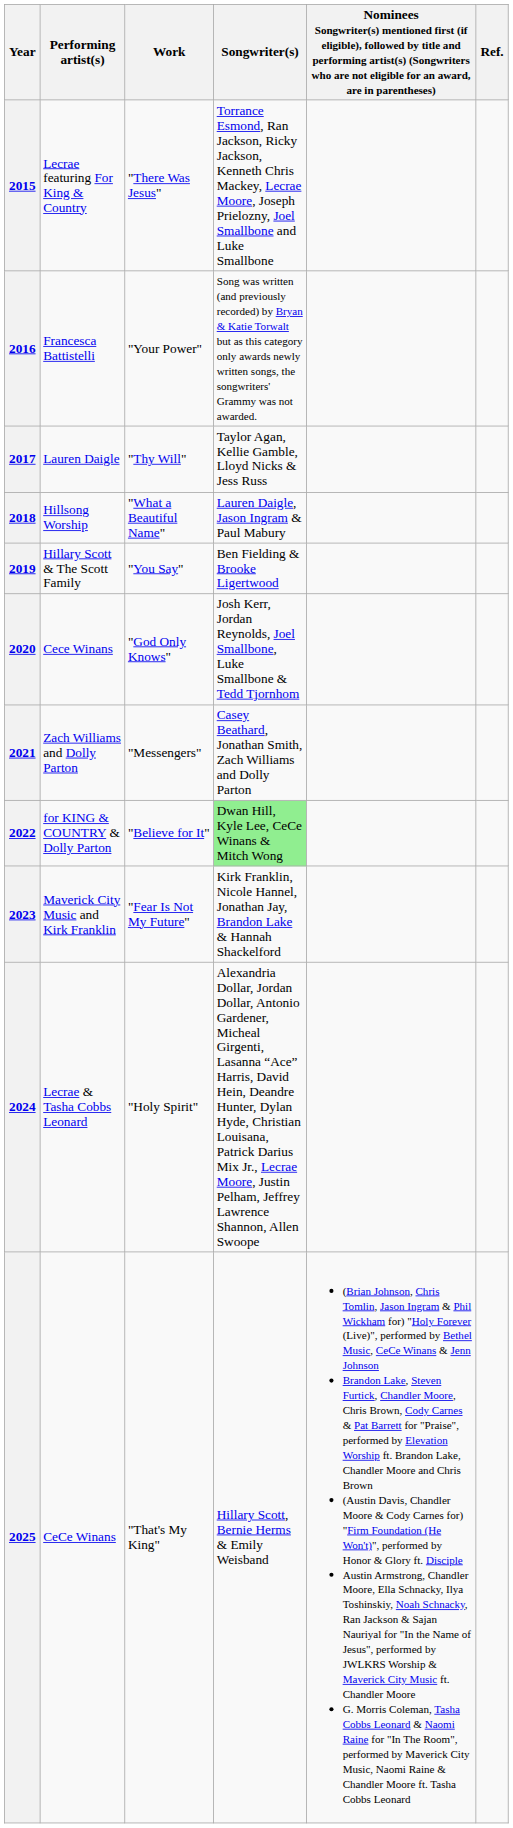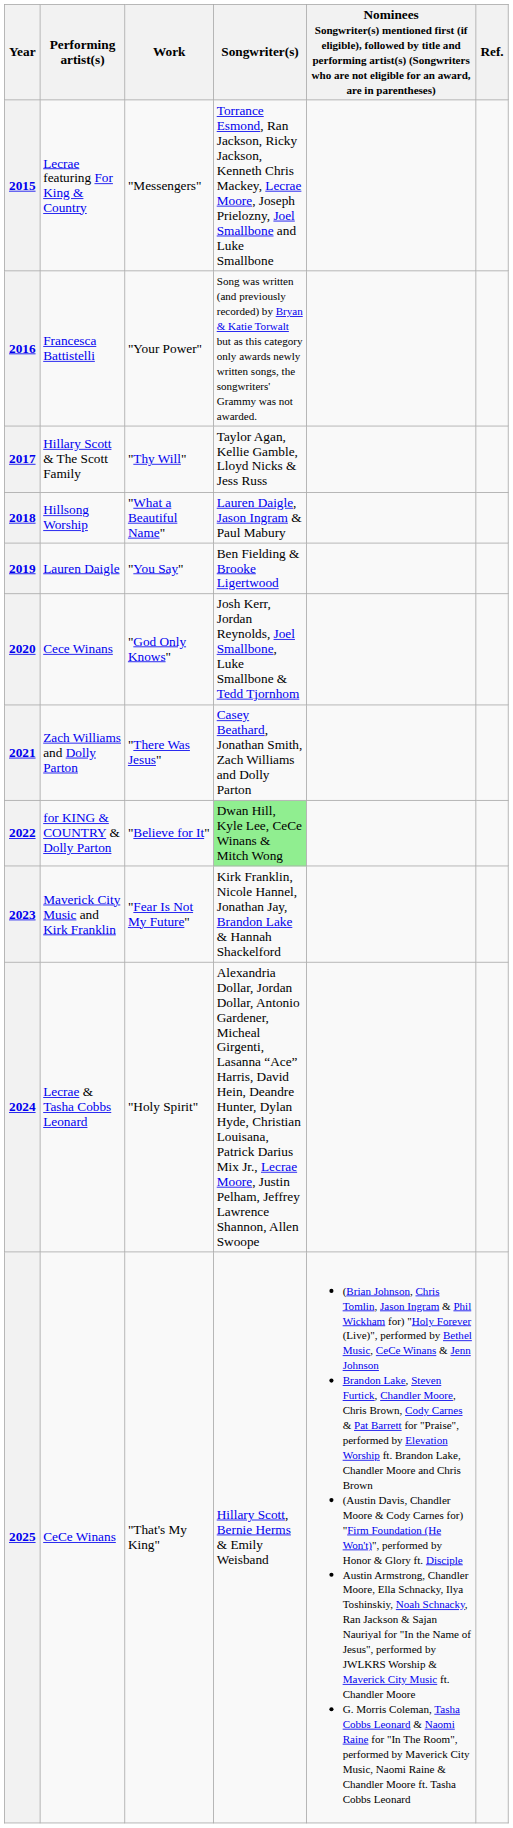 <table class="wikitable">
 <tr>
 <th width="5%">Year</th>
 <th width="15%">Performing artist(s)</th>
 <th width="15%">Work</th>
 <th width="15%">Songwriter(s)</th>
 <th width="30%" class=unsortable>Nominees<br><small>Songwriter(s) mentioned first (if eligible), followed by title and performing artist(s) (Songwriters who are not eligible for an award, are in parentheses)</small></th>
 <th width="5%" class=unsortable>Ref.</th>
 </tr>
 <tr>
 <th scope="row" style="text-align:center;"><a href='#'>2015</a></th>
 <td><a href='#'>Lecrae</a> featuring <a href='#'>For King & Country</a></td>
-<td>"<a href='#'>There Was Jesus</a>"</td>
+<td>"Messengers"</td>
 <td><a href='#'>Torrance Esmond</a>, Ran Jackson, Ricky Jackson, Kenneth Chris Mackey, <a href='#'>Lecrae Moore</a>, Joseph Prielozny, <a href='#'>Joel Smallbone</a> and Luke Smallbone</td>
 <td></td>
 <td style="text-align:center;"></td>
 </tr>
 <tr>
 <th scope="row" style="text-align:center;"><a href='#'>2016</a></th>
 <td><a href='#'>Francesca Battistelli</a></td>
 <td>"Your Power"</td>
 <td><small>Song was written (and previously recorded) by <a href='#'>Bryan & Katie Torwalt</a> but as this category only awards newly written songs, the songwriters' Grammy was not awarded.</small></td>
 <td></td>
 <td style="text-align:center;"></td>
 </tr>
 <tr>
 <th scope="row" style="text-align:center;"><a href='#'>2017</a></th>
-<td><a href='#'>Lauren Daigle</a></td>
+<td><a href='#'>Hillary Scott</a> & The Scott Family</td>
 <td>"<a href='#'>Thy Will</a>"</td>
 <td>Taylor Agan, Kellie Gamble, Lloyd Nicks & Jess Russ</td>
 <td></td>
 <td style="text-align:center;"></td>
 </tr>
 <tr>
 <th scope="row" style="text-align:center;"><a href='#'>2018</a></th>
 <td><a href='#'>Hillsong Worship</a></td>
 <td>"<a href='#'>What a Beautiful Name</a>"</td>
 <td><a href='#'>Lauren Daigle</a>, <a href='#'>Jason Ingram</a> & Paul Mabury</td>
 <td></td>
 <td style="text-align:center;"></td>
 </tr>
 <tr>
 <th scope="row" style="text-align:center;"><a href='#'>2019</a></th>
-<td><a href='#'>Hillary Scott</a> & The Scott Family</td>
+<td><a href='#'>Lauren Daigle</a></td>
 <td>"<a href='#'>You Say</a>"</td>
 <td>Ben Fielding & <a href='#'>Brooke Ligertwood</a></td>
 <td></td>
 <td style="text-align:center;"></td>
 </tr>
 <tr>
 <th scope="row" style="text-align:center;"><a href='#'>2020</a></th>
 <td><a href='#'>Cece Winans</a></td>
 <td>"<a href='#'>God Only Knows</a>"</td>
 <td>Josh Kerr, Jordan Reynolds, <a href='#'>Joel Smallbone</a>, Luke Smallbone & <a href='#'>Tedd Tjornhom</a></td>
 <td></td>
 <td style="text-align:center;"></td>
 </tr>
 <tr>
 <th scope="row" style="text-align:center;"><a href='#'>2021</a></th>
 <td><a href='#'>Zach Williams</a> and <a href='#'>Dolly Parton</a></td>
-<td>"Messengers"</td>
+<td>"<a href='#'>There Was Jesus</a>"</td>
 <td><a href='#'>Casey Beathard</a>, Jonathan Smith, Zach Williams and Dolly Parton</td>
 <td></td>
 <td style="text-align:center;"></td>
 </tr>
 <tr>
 <th><a href='#'>2022</a></th>
 <td><a href='#'>for KING & COUNTRY</a> & <a href='#'>Dolly Parton</a></td>
 <td>"<a href='#'>Believe for It</a>"</td>
 <td style="background: lightgreen;">Dwan Hill, Kyle Lee, CeCe Winans & Mitch Wong</td>
 <td></td>
 <td></td>
 </tr>
 <tr>
 <th><a href='#'>2023</a></th>
 <td><a href='#'>Maverick City Music</a> and <a href='#'>Kirk Franklin</a></td>
 <td>"<a href='#'>Fear Is Not My Future</a>"</td>
 <td>Kirk Franklin, Nicole Hannel, Jonathan Jay, <a href='#'>Brandon Lake</a> & Hannah Shackelford</td>
 <td></td>
 <td></td>
 </tr>
 <tr>
 <th><a href='#'>2024</a></th>
 <td><a href='#'>Lecrae</a> & <a href='#'>Tasha Cobbs Leonard</a></td>
 <td>"Holy Spirit"</td>
 <td>Alexandria Dollar, Jordan Dollar, Antonio Gardener, Micheal Girgenti, Lasanna “Ace” Harris, David Hein, Deandre Hunter, Dylan Hyde, Christian Louisana, Patrick Darius Mix Jr., <a href='#'>Lecrae Moore</a>, Justin Pelham, Jeffrey Lawrence Shannon, Allen Swoope</td>
 <td></td>
 <td></td>
 </tr>
 <tr>
 <th><a href='#'>2025</a></th>
 <td><a href='#'>CeCe Winans</a></td>
 <td>"That's My King"</td>
 <td><a href='#'>Hillary Scott</a>, <a href='#'>Bernie Herms</a> & Emily Weisband</td>
 <td><br><ul><li><small>(<a href='#'>Brian Johnson</a>, <a href='#'>Chris Tomlin</a>, <a href='#'>Jason Ingram</a> & <a href='#'>Phil Wickham</a> for) "<a href='#'>Holy Forever</a> (Live)", performed by <a href='#'>Bethel Music</a>, <a href='#'>CeCe Winans</a> & <a href='#'>Jenn Johnson</a></small></li><li><small><a href='#'>Brandon Lake</a>, <a href='#'>Steven Furtick</a>, <a href='#'>Chandler Moore</a>, Chris Brown, <a href='#'>Cody Carnes</a> & <a href='#'>Pat Barrett</a> for "Praise", performed by <a href='#'>Elevation Worship</a> ft. Brandon Lake, Chandler Moore and Chris Brown</small></li><li><small>(Austin Davis, Chandler Moore & Cody Carnes for) "<a href='#'>Firm Foundation (He Won't)</a>", performed by Honor & Glory ft. <a href='#'>Disciple</a></small></li><li><small>Austin Armstrong, Chandler Moore, Ella Schnacky, Ilya Toshinskiy, <a href='#'>Noah Schnacky</a>, Ran Jackson & Sajan Nauriyal for "In the Name of Jesus", performed by JWLKRS Worship & <a href='#'>Maverick City Music</a> ft. Chandler Moore</small></li><li><small>G. Morris Coleman, <a href='#'>Tasha Cobbs Leonard</a> & <a href='#'>Naomi Raine</a> for "In The Room", performed by Maverick City Music, Naomi Raine & Chandler Moore ft. Tasha Cobbs Leonard</small></li></ul></td>
 <td></td>
 </tr>
 </table>
